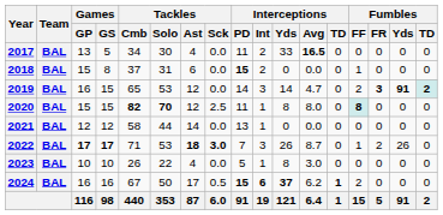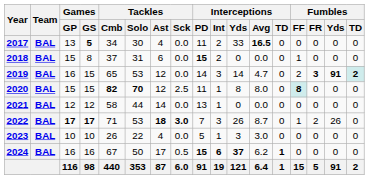 <table class="wikitable" style="text-align:center;">
 <tr>
 <th rowspan="2">Year</th>
 <th rowspan="2">Team</th>
 <th colspan="2">Games</th>
 <th colspan="4">Tackles</th>
 <th colspan="5">Interceptions</th>
 <th colspan="4">Fumbles</th>
 </tr>
 <tr>
 <th>GP</th>
 <th>GS</th>
 <th>Cmb</th>
 <th>Solo</th>
 <th>Ast</th>
 <th>Sck</th>
 <th>PD</th>
 <th>Int</th>
 <th>Yds</th>
 <th>Avg</th>
 <th>TD</th>
 <th>FF</th>
 <th>FR</th>
 <th>Yds</th>
 <th>TD</th>
 </tr>
 <tr>
 <th><a href='#'>2017</a></th>
 <th><a href='#'>BAL</a></th>
 <td>13</td>
-<td>5</td>
+<td><strong>5</strong></td>
 <td>34</td>
 <td>30</td>
 <td>4</td>
 <td>0.0</td>
 <td>11</td>
 <td>2</td>
 <td>33</td>
 <td><strong>16.5</strong></td>
 <td>0</td>
 <td>0</td>
 <td>0</td>
 <td>0</td>
 <td>0</td>
 </tr>
 <tr>
 <th><a href='#'>2018</a></th>
 <th><a href='#'>BAL</a></th>
 <td>15</td>
 <td>8</td>
 <td>37</td>
 <td>31</td>
 <td>6</td>
 <td>0.0</td>
 <td><strong>15</strong></td>
 <td>2</td>
 <td>0</td>
 <td>0.0</td>
 <td>0</td>
 <td>1</td>
 <td>0</td>
 <td>0</td>
 <td>0</td>
 </tr>
 <tr>
 <th><a href='#'>2019</a></th>
 <th><a href='#'>BAL</a></th>
 <td>16</td>
 <td>15</td>
 <td>65</td>
 <td>53</td>
 <td>12</td>
 <td>0.0</td>
 <td>14</td>
 <td>3</td>
 <td>14</td>
 <td>4.7</td>
 <td>0</td>
 <td>2</td>
 <td><strong>3</strong></td>
 <td><strong>91</strong></td>
 <td style="background:#cfecec;"><strong>2</strong></td>
 </tr>
 <tr>
 <th><a href='#'>2020</a></th>
 <th><a href='#'>BAL</a></th>
 <td>15</td>
 <td>15</td>
 <td><strong>82</strong></td>
 <td><strong>70</strong></td>
 <td>12</td>
 <td>2.5</td>
 <td>11</td>
 <td>1</td>
 <td>8</td>
 <td>8.0</td>
 <td>0</td>
 <td style="background:#cfecec;"><strong>8</strong></td>
 <td>0</td>
 <td>0</td>
 <td>0</td>
 </tr>
 <tr>
 <th><a href='#'>2021</a></th>
 <th><a href='#'>BAL</a></th>
 <td>12</td>
 <td>12</td>
 <td>58</td>
 <td>44</td>
 <td>14</td>
 <td>0.0</td>
 <td>13</td>
 <td>1</td>
 <td>0</td>
 <td>0.0</td>
 <td>0</td>
 <td 0>0</td>
 <td>0</td>
 <td>0</td>
 <td>0</td>
 </tr>
 <tr>
 <th><a href='#'>2022</a></th>
 <th><a href='#'>BAL</a></th>
 <td><strong>17</strong></td>
 <td><strong>17</strong></td>
 <td>71</td>
 <td>53</td>
 <td><strong>18</strong></td>
 <td><strong>3.0</strong></td>
 <td>7</td>
 <td>3</td>
 <td>26</td>
 <td>8.7</td>
 <td>0</td>
 <td 1>1</td>
 <td>2</td>
 <td>26</td>
 <td>0</td>
 </tr>
 <tr>
 <th><a href='#'>2023</a></th>
 <th><a href='#'>BAL</a></th>
 <td>10</td>
 <td>10</td>
 <td>26</td>
 <td>22</td>
 <td>4</td>
 <td>0.0</td>
 <td>5</td>
 <td>1</td>
-<td>8</td>
+<td>3</td>
 <td>3.0</td>
 <td>0</td>
 <td 0>0</td>
 <td>0</td>
 <td>0</td>
 <td>0</td>
 </tr>
 <tr>
 <th><a href='#'>2024</a></th>
 <th><a href='#'>BAL</a></th>
 <td>16</td>
 <td>16</td>
 <td>67</td>
 <td>50</td>
 <td>17</td>
 <td>0.5</td>
 <td><strong>15</strong></td>
 <td><strong>6</strong></td>
 <td><strong>37</strong></td>
 <td>6.2</td>
 <td><strong>1</strong></td>
-<td>2</td>
+<td>0</td>
 <td>0</td>
 <td>0</td>
 <td>0</td>
 </tr>
 <tr>
 <th colspan="2"></th>
 <th>116</th>
 <th>98</th>
 <th>440</th>
 <th>353</th>
 <th>87</th>
 <th>6.0</th>
 <th>91</th>
 <th>19</th>
 <th>121</th>
 <th>6.4</th>
 <th>1</th>
 <th>15</th>
 <th>5</th>
 <th>91</th>
 <th>2</th>
 </tr>
 </table>
